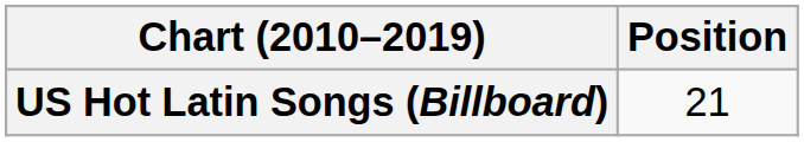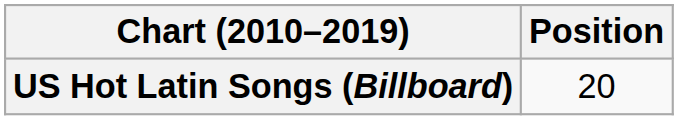 <table class="wikitable plainrowheaders" style="text-align:center">
 <tr>
 <th scope="col">Chart (2010–2019)</th>
 <th scope="col">Position</th>
 </tr>
 <tr>
 <th scope="row">US Hot Latin Songs (<em>Billboard</em>)</th>
-<td>21</td>
+<td>20</td>
 </tr>
 </table>
